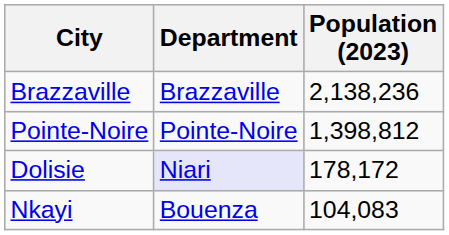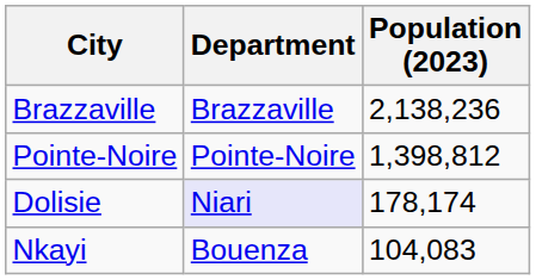 <table class="wikitable sortable sticky-header col3right">
 <tr>
 <th>City</th>
 <th>Department</th>
 <th>Population<br>(2023)</th>
 </tr>
 <tr>
 <td><a href='#'>Brazzaville</a></td>
 <td><a href='#'>Brazzaville</a></td>
 <td>2,138,236</td>
 </tr>
 <tr>
 <td><a href='#'>Pointe-Noire</a></td>
 <td><a href='#'>Pointe-Noire</a></td>
 <td>1,398,812</td>
 </tr>
 <tr>
 <td><a href='#'>Dolisie</a></td>
 <td style="background: lavender;"><a href='#'>Niari</a></td>
-<td>178,172</td>
+<td>178,174</td>
 </tr>
 <tr>
 <td><a href='#'>Nkayi</a></td>
 <td><a href='#'>Bouenza</a></td>
 <td>104,083</td>
 </tr>
 </table>
